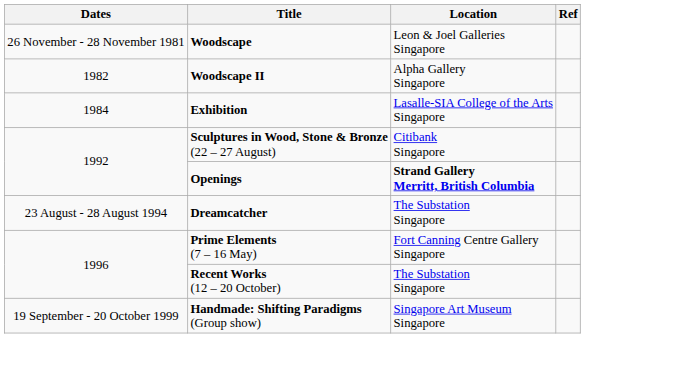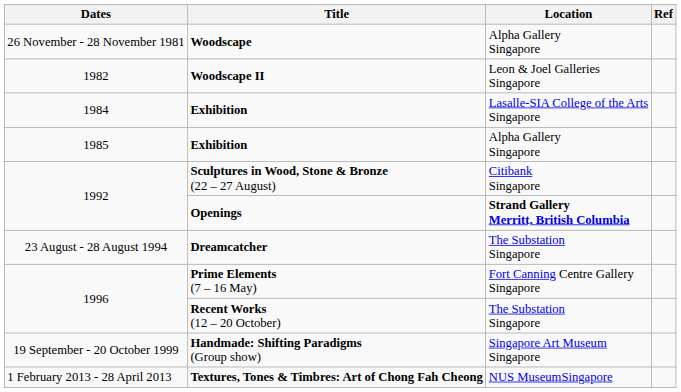 <table class="wikitable">
 <tr>
 <th>Dates</th>
 <th>Title</th>
 <th>Location</th>
 <th>Ref</th>
 </tr>
 <tr>
 <td align=center>26 November - 28 November 1981</td>
 <td><strong>Woodscape</strong></td>
-<td>Leon & Joel Galleries<br>Singapore</td>
+<td>Alpha Gallery<br>Singapore</td>
 <td></td>
 </tr>
 <tr>
 <td align=center>1982</td>
 <td><strong>Woodscape II</strong></td>
-<td>Alpha Gallery<br>Singapore</td>
+<td>Leon & Joel Galleries<br>Singapore</td>
 <td></td>
 </tr>
 <tr>
 <td align=center>1984</td>
 <td><strong>Exhibition</strong></td>
 <td><a href='#'>Lasalle-SIA College of the Arts</a><br>Singapore</td>
+<td></td>
+</tr>
+<tr>
+<td align=center>1985</td>
+<td><strong>Exhibition</strong></td>
+<td>Alpha Gallery<br>Singapore</td>
 <td></td>
 </tr>
 <tr>
 <td align=center rowspan=2>1992</td>
 <td><strong>Sculptures in Wood, Stone & Bronze</strong><br>(22 – 27 August)</td>
 <td><a href='#'>Citibank</a><br>Singapore</td>
 <td></td>
 </tr>
 <tr>
 <td><strong>Openings</strong></td>
 <td><strong>Strand Gallery<br><a href='#'>Merritt, British Columbia</a></strong></td>
 <td></td>
 </tr>
 <tr>
 <td align=center>23 August - 28 August 1994</td>
 <td><strong>Dreamcatcher</strong></td>
 <td><a href='#'>The Substation</a><br>Singapore</td>
 <td></td>
 </tr>
 <tr>
 <td align=center rowspan=2>1996</td>
 <td><strong>Prime Elements</strong><br>(7 – 16 May)</td>
 <td><a href='#'>Fort Canning</a> Centre Gallery<br>Singapore</td>
 <td></td>
 </tr>
 <tr>
 <td><strong>Recent Works</strong><br>(12 – 20 October)</td>
 <td><a href='#'>The Substation</a><br>Singapore</td>
 <td></td>
 </tr>
 <tr>
 <td align=center>19 September - 20 October 1999</td>
 <td><strong>Handmade: Shifting Paradigms</strong><br>(Group show)</td>
 <td><a href='#'>Singapore Art Museum</a><br>Singapore</td>
 <td></td>
 </tr>
+<tr>
+<td>1 February 2013 - 28 April 2013</td>
+<td><strong>Textures, Tones & Timbres: Art of Chong Fah Cheong</strong></td>
+<td><a href='#'>NUS MuseumSingapore</a></td>
+<td></td>
+</tr>
 </table>
